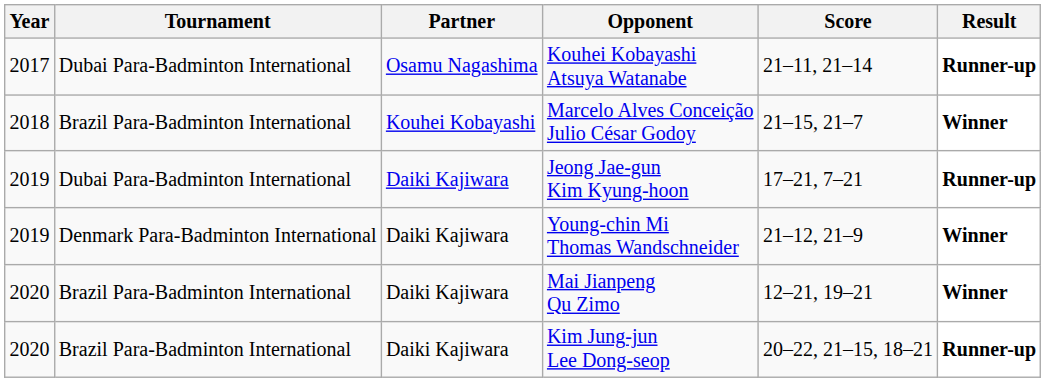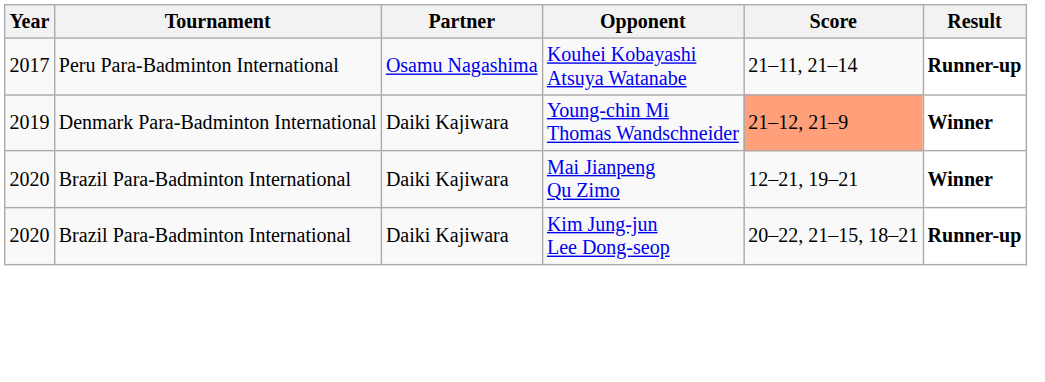 <table class="sortable wikitable" style="font-size: 90%;">
 <tr>
 <th>Year</th>
 <th>Tournament</th>
 <th>Partner</th>
 <th>Opponent</th>
 <th>Score</th>
 <th>Result</th>
 </tr>
 <tr>
 <td align="center">2017</td>
-<td align="left">Dubai Para-Badminton International</td>
+<td align="left">Peru Para-Badminton International</td>
 <td> <a href='#'>Osamu Nagashima</a></td>
 <td align="left"> <a href='#'>Kouhei Kobayashi</a><br> <a href='#'>Atsuya Watanabe</a></td>
 <td align="left">21–11, 21–14</td>
-<td style="text-align:left; background:white"> <strong>Runner-up</strong></td>
-</tr>
-<tr>
-<td align="center">2018</td>
-<td align="left">Brazil Para-Badminton International</td>
-<td> <a href='#'>Kouhei Kobayashi</a></td>
-<td align="left"> <a href='#'>Marcelo Alves Conceição</a><br> <a href='#'>Julio César Godoy</a></td>
-<td align="left">21–15, 21–7</td>
-<td style="text-align:left; background:white"> <strong>Winner</strong></td>
-</tr>
-<tr>
-<td align="center">2019</td>
-<td align="left">Dubai Para-Badminton International</td>
-<td> <a href='#'>Daiki Kajiwara</a></td>
-<td align="left"> <a href='#'>Jeong Jae-gun</a><br> <a href='#'>Kim Kyung-hoon</a></td>
-<td align="left">17–21, 7–21</td>
 <td style="text-align:left; background:white"> <strong>Runner-up</strong></td>
 </tr>
 <tr>
 <td align="center">2019</td>
 <td align="left">Denmark Para-Badminton International</td>
 <td> Daiki Kajiwara</td>
 <td align="left"> <a href='#'>Young-chin Mi</a><br> <a href='#'>Thomas Wandschneider</a></td>
-<td align="left">21–12, 21–9</td>
+<td align="left" style="background: lightsalmon;">21–12, 21–9</td>
 <td style="text-align:left; background:white"> <strong>Winner</strong></td>
 </tr>
 <tr>
 <td align="center">2020</td>
 <td align="left">Brazil Para-Badminton International</td>
 <td> Daiki Kajiwara</td>
 <td align="left"> <a href='#'>Mai Jianpeng</a><br> <a href='#'>Qu Zimo</a></td>
 <td align="left">12–21, 19–21</td>
 <td style="text-align:left; background:white"> <strong>Winner</strong></td>
 </tr>
 <tr>
 <td align="center">2020</td>
 <td align="left">Brazil Para-Badminton International</td>
 <td> Daiki Kajiwara</td>
 <td align="left"> <a href='#'>Kim Jung-jun</a><br> <a href='#'>Lee Dong-seop</a></td>
 <td align="left">20–22, 21–15, 18–21</td>
 <td style="text-align:left; background:white"> <strong>Runner-up</strong></td>
 </tr>
 </table>
